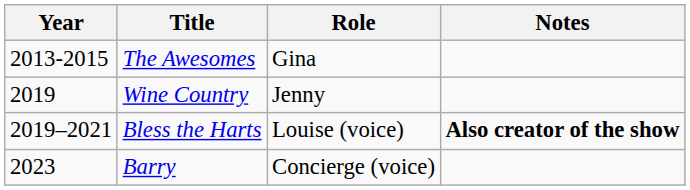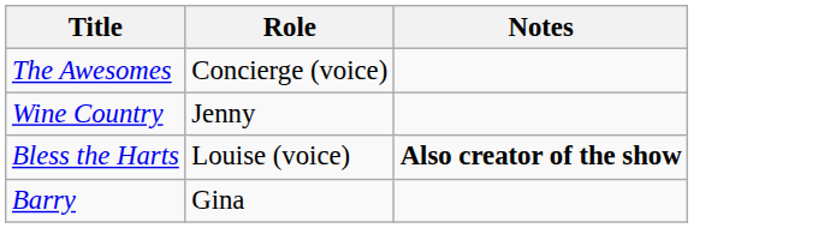 <table class="wikitable sortable">
 <tr>
-<th>Year</th>
 <th>Title</th>
 <th>Role</th>
 <th class="unsortable">Notes</th>
 </tr>
 <tr>
-<td>2013-2015</td>
 <td><em><a href='#'>The Awesomes</a></em></td>
-<td>Gina</td>
+<td>Concierge (voice)</td>
 <td></td>
 </tr>
 <tr>
-<td>2019</td>
 <td><em><a href='#'>Wine Country</a></em></td>
 <td>Jenny</td>
 <td></td>
 </tr>
 <tr>
-<td>2019–2021</td>
 <td><em><a href='#'>Bless the Harts</a></em></td>
 <td>Louise (voice)</td>
 <td><strong>Also creator of the show</strong></td>
 </tr>
 <tr>
-<td>2023</td>
 <td><em><a href='#'>Barry</a></em></td>
-<td>Concierge (voice)</td>
+<td>Gina</td>
 <td></td>
 </tr>
 </table>
